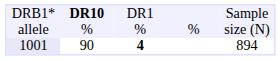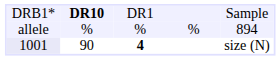 <table border="0" cellspacing="0" cellpadding="0" align="center" style="text-align:center; background:#ffffff; margin-right: 1em; border:2px #e0e0ff solid;">
 <tr style="background:#f0f0ff">
 <td style="width:60px">DRB1*</td>
 <td style="width:60px"><strong>DR10</strong></td>
 <td style="width:60px">DR1</td>
 <td style="width:60px"></td>
 <td style="width:60px">Sample</td>
 </tr>
 <tr style="background:#f0f0ff">
 <td>allele</td>
 <td>%</td>
 <td>%</td>
 <td>%</td>
-<td>size (N)</td>
+<td>894</td>
 </tr>
 <tr>
 <td style = "background:#e8e8f8">1001</td>
 <td>90</td>
 <td><strong>4</strong></td>
 <td></td>
-<td>894</td>
+<td>size (N)</td>
 </tr>
 <tr>
 </tr>
 </table>
